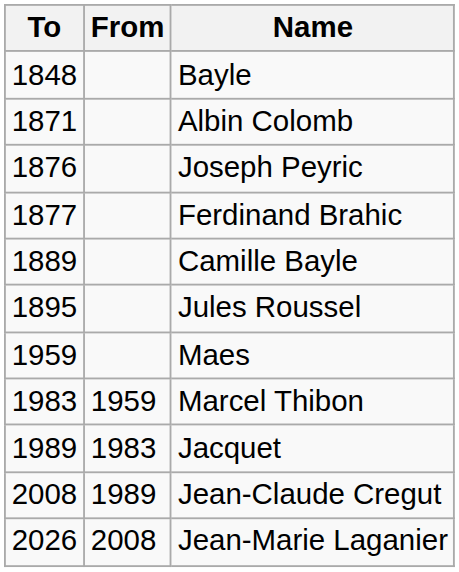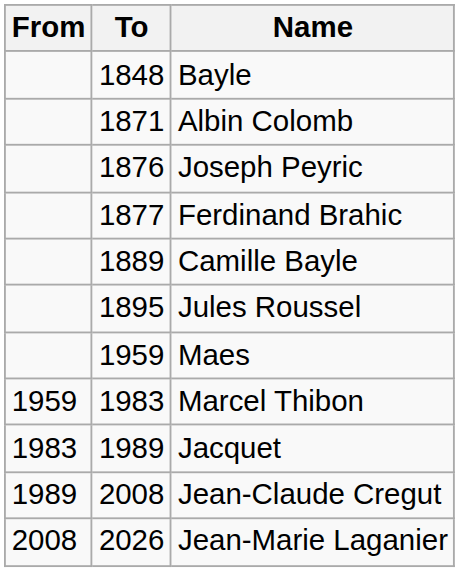 <table class="wikitable">
 <tr>
+<th>From</th>
 <th>To</th>
-<th>From</th>
 <th>Name</th>
 </tr>
 <tr>
+<td></td>
 <td>1848</td>
-<td></td>
 <td>Bayle</td>
 </tr>
 <tr>
+<td></td>
 <td>1871</td>
-<td></td>
 <td>Albin Colomb</td>
 </tr>
 <tr>
+<td></td>
 <td>1876</td>
-<td></td>
 <td>Joseph Peyric</td>
 </tr>
 <tr>
+<td></td>
 <td>1877</td>
-<td></td>
 <td>Ferdinand Brahic</td>
 </tr>
 <tr>
+<td></td>
 <td>1889</td>
-<td></td>
 <td>Camille Bayle</td>
 </tr>
 <tr>
+<td></td>
 <td>1895</td>
-<td></td>
 <td>Jules Roussel</td>
 </tr>
 <tr>
+<td></td>
 <td>1959</td>
-<td></td>
 <td>Maes</td>
 </tr>
 <tr>
+<td>1959</td>
 <td>1983</td>
-<td>1959</td>
 <td>Marcel Thibon</td>
 </tr>
 <tr>
+<td>1983</td>
 <td>1989</td>
-<td>1983</td>
 <td>Jacquet</td>
 </tr>
 <tr>
+<td>1989</td>
 <td>2008</td>
-<td>1989</td>
 <td>Jean-Claude Cregut</td>
 </tr>
 <tr>
+<td>2008</td>
 <td>2026</td>
-<td>2008</td>
 <td>Jean-Marie Laganier</td>
 </tr>
 </table>
